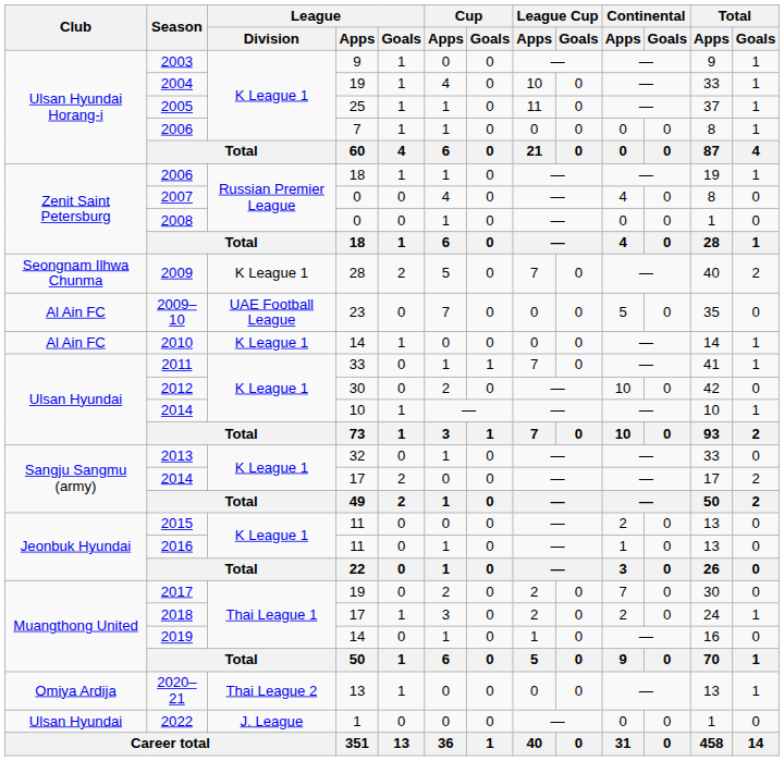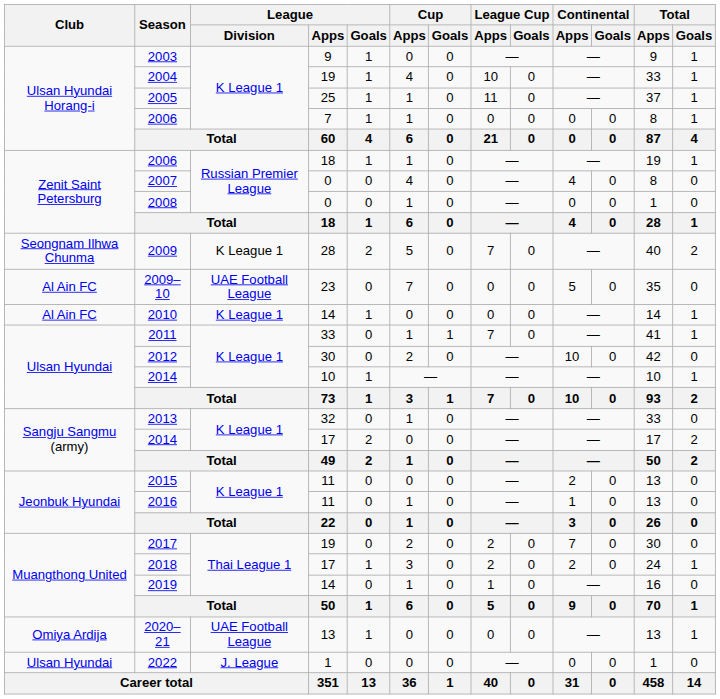 <table class="wikitable" style="text-align:center">
 <tr>
 <th rowspan=2>Club</th>
 <th rowspan=2>Season</th>
 <th colspan=3>League</th>
 <th colspan=2>Cup</th>
 <th colspan=2>League Cup</th>
 <th colspan=2>Continental</th>
 <th colspan=2>Total</th>
 </tr>
 <tr>
 <th>Division</th>
 <th>Apps</th>
 <th>Goals</th>
 <th>Apps</th>
 <th>Goals</th>
 <th>Apps</th>
 <th>Goals</th>
 <th>Apps</th>
 <th>Goals</th>
 <th>Apps</th>
 <th>Goals</th>
 </tr>
 <tr>
 <td rowspan=5><a href='#'>Ulsan Hyundai Horang-i</a></td>
 <td><a href='#'>2003</a></td>
 <td rowspan=4><a href='#'>K League 1</a></td>
 <td>9</td>
 <td>1</td>
 <td>0</td>
 <td>0</td>
 <td colspan="2">—</td>
 <td colspan="2">—</td>
 <td>9</td>
 <td>1</td>
 </tr>
 <tr>
 <td><a href='#'>2004</a></td>
 <td>19</td>
 <td>1</td>
 <td>4</td>
 <td>0</td>
 <td>10</td>
 <td>0</td>
 <td colspan="2">—</td>
 <td>33</td>
 <td>1</td>
 </tr>
 <tr>
 <td><a href='#'>2005</a></td>
 <td>25</td>
 <td>1</td>
 <td>1</td>
 <td>0</td>
 <td>11</td>
 <td>0</td>
 <td colspan="2">—</td>
 <td>37</td>
 <td>1</td>
 </tr>
 <tr>
 <td><a href='#'>2006</a></td>
 <td>7</td>
 <td>1</td>
 <td>1</td>
 <td>0</td>
 <td>0</td>
 <td>0</td>
 <td>0</td>
 <td>0</td>
 <td>8</td>
 <td>1</td>
 </tr>
 <tr>
 <th colspan=2>Total</th>
 <th>60</th>
 <th>4</th>
 <th>6</th>
 <th>0</th>
 <th>21</th>
 <th>0</th>
 <th>0</th>
 <th>0</th>
 <th>87</th>
 <th>4</th>
 </tr>
 <tr>
 <td rowspan=4><a href='#'>Zenit Saint Petersburg</a></td>
 <td><a href='#'>2006</a></td>
 <td rowspan=3><a href='#'>Russian Premier League</a></td>
 <td>18</td>
 <td>1</td>
 <td>1</td>
 <td>0</td>
 <td colspan="2">—</td>
 <td colspan="2">—</td>
 <td>19</td>
 <td>1</td>
 </tr>
 <tr>
 <td><a href='#'>2007</a></td>
 <td>0</td>
 <td>0</td>
 <td>4</td>
 <td>0</td>
 <td colspan="2">—</td>
 <td>4</td>
 <td>0</td>
 <td>8</td>
 <td>0</td>
 </tr>
 <tr>
 <td><a href='#'>2008</a></td>
 <td>0</td>
 <td>0</td>
 <td>1</td>
 <td>0</td>
 <td colspan="2">—</td>
 <td>0</td>
 <td>0</td>
 <td>1</td>
 <td>0</td>
 </tr>
 <tr>
 <th colspan=2>Total</th>
 <th>18</th>
 <th>1</th>
 <th>6</th>
 <th>0</th>
 <th colspan="2">—</th>
 <th>4</th>
 <th>0</th>
 <th>28</th>
 <th>1</th>
 </tr>
 <tr>
 <td><a href='#'>Seongnam Ilhwa Chunma</a></td>
 <td><a href='#'>2009</a></td>
 <td>K League 1</td>
 <td>28</td>
 <td>2</td>
 <td>5</td>
 <td>0</td>
 <td>7</td>
 <td>0</td>
 <td colspan="2">—</td>
 <td>40</td>
 <td>2</td>
 </tr>
 <tr>
 <td><a href='#'>Al Ain FC</a></td>
 <td><a href='#'>2009–10</a></td>
 <td><a href='#'>UAE Football League</a></td>
 <td>23</td>
 <td>0</td>
 <td>7</td>
 <td>0</td>
 <td>0</td>
 <td>0</td>
 <td>5</td>
 <td>0</td>
 <td>35</td>
 <td>0</td>
 </tr>
 <tr>
 <td><a href='#'>Al Ain FC</a></td>
 <td><a href='#'>2010</a></td>
 <td><a href='#'>K League 1</a></td>
 <td>14</td>
 <td>1</td>
 <td>0</td>
 <td>0</td>
 <td>0</td>
 <td>0</td>
 <td colspan="2">—</td>
 <td>14</td>
 <td>1</td>
 </tr>
 <tr>
 <td rowspan=4><a href='#'>Ulsan Hyundai</a></td>
 <td><a href='#'>2011</a></td>
 <td rowspan=3><a href='#'>K League 1</a></td>
 <td>33</td>
 <td>0</td>
 <td>1</td>
 <td>1</td>
 <td>7</td>
 <td>0</td>
 <td colspan="2">—</td>
 <td>41</td>
 <td>1</td>
 </tr>
 <tr>
 <td><a href='#'>2012</a></td>
 <td>30</td>
 <td>0</td>
 <td>2</td>
 <td>0</td>
 <td colspan="2">—</td>
 <td>10</td>
 <td>0</td>
 <td>42</td>
 <td>0</td>
 </tr>
 <tr>
 <td><a href='#'>2014</a></td>
 <td>10</td>
 <td>1</td>
 <td colspan="2">—</td>
 <td colspan="2">—</td>
 <td colspan="2">—</td>
 <td>10</td>
 <td>1</td>
 </tr>
 <tr>
 <th colspan=2>Total</th>
 <th>73</th>
 <th>1</th>
 <th>3</th>
 <th>1</th>
 <th>7</th>
 <th>0</th>
 <th>10</th>
 <th>0</th>
 <th>93</th>
 <th>2</th>
 </tr>
 <tr>
 <td rowspan=3><a href='#'>Sangju Sangmu</a> (army)</td>
 <td><a href='#'>2013</a></td>
 <td rowspan=2><a href='#'>K League 1</a></td>
 <td>32</td>
 <td>0</td>
 <td>1</td>
 <td>0</td>
 <td colspan="2">—</td>
 <td colspan="2">—</td>
 <td>33</td>
 <td>0</td>
 </tr>
 <tr>
 <td><a href='#'>2014</a></td>
 <td>17</td>
 <td>2</td>
 <td>0</td>
 <td>0</td>
 <td colspan="2">—</td>
 <td colspan="2">—</td>
 <td>17</td>
 <td>2</td>
 </tr>
 <tr>
 <th colspan=2>Total</th>
 <th>49</th>
 <th>2</th>
 <th>1</th>
 <th>0</th>
 <th colspan="2">—</th>
 <th colspan="2">—</th>
 <th>50</th>
 <th>2</th>
 </tr>
 <tr>
 <td rowspan=3><a href='#'>Jeonbuk Hyundai</a></td>
 <td><a href='#'>2015</a></td>
 <td rowspan=2><a href='#'>K League 1</a></td>
 <td>11</td>
 <td>0</td>
 <td>0</td>
 <td>0</td>
 <td colspan="2">—</td>
 <td>2</td>
 <td>0</td>
 <td>13</td>
 <td>0</td>
 </tr>
 <tr>
 <td><a href='#'>2016</a></td>
 <td>11</td>
 <td>0</td>
 <td>1</td>
 <td>0</td>
 <td colspan="2">—</td>
 <td>1</td>
 <td>0</td>
 <td>13</td>
 <td>0</td>
 </tr>
 <tr>
 <th colspan=2>Total</th>
 <th>22</th>
 <th>0</th>
 <th>1</th>
 <th>0</th>
 <th colspan="2">—</th>
 <th>3</th>
 <th>0</th>
 <th>26</th>
 <th>0</th>
 </tr>
 <tr>
 <td rowspan=4><a href='#'>Muangthong United</a></td>
 <td><a href='#'>2017</a></td>
 <td rowspan=3><a href='#'>Thai League 1</a></td>
 <td>19</td>
 <td>0</td>
 <td>2</td>
 <td>0</td>
 <td>2</td>
 <td>0</td>
 <td>7</td>
 <td>0</td>
 <td>30</td>
 <td>0</td>
 </tr>
 <tr>
 <td><a href='#'>2018</a></td>
 <td>17</td>
 <td>1</td>
 <td>3</td>
 <td>0</td>
 <td>2</td>
 <td>0</td>
 <td>2</td>
 <td>0</td>
 <td>24</td>
 <td>1</td>
 </tr>
 <tr>
 <td><a href='#'>2019</a></td>
 <td>14</td>
 <td>0</td>
 <td>1</td>
 <td>0</td>
 <td>1</td>
 <td>0</td>
 <td colspan="2">—</td>
 <td>16</td>
 <td>0</td>
 </tr>
 <tr>
 <th colspan=2>Total</th>
 <th>50</th>
 <th>1</th>
 <th>6</th>
 <th>0</th>
 <th>5</th>
 <th>0</th>
 <th>9</th>
 <th>0</th>
 <th>70</th>
 <th>1</th>
 </tr>
 <tr>
 <td><a href='#'>Omiya Ardija</a></td>
 <td><a href='#'>2020–21</a></td>
-<td><a href='#'>Thai League 2</a></td>
+<td><a href='#'>UAE Football League</a></td>
 <td>13</td>
 <td>1</td>
 <td>0</td>
 <td>0</td>
 <td>0</td>
 <td>0</td>
 <td colspan="2">—</td>
 <td>13</td>
 <td>1</td>
 </tr>
 <tr>
 <td><a href='#'>Ulsan Hyundai</a></td>
 <td><a href='#'>2022</a></td>
 <td><a href='#'>J. League</a></td>
 <td>1</td>
 <td>0</td>
 <td>0</td>
 <td>0</td>
 <td colspan="2">—</td>
 <td>0</td>
 <td>0</td>
 <td>1</td>
 <td>0</td>
 </tr>
 <tr>
 <th colspan=3>Career total</th>
 <th>351</th>
 <th>13</th>
 <th>36</th>
 <th>1</th>
 <th>40</th>
 <th>0</th>
 <th>31</th>
 <th>0</th>
 <th>458</th>
 <th>14</th>
 </tr>
 </table>
